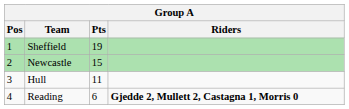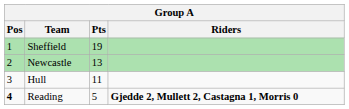 <table class="wikitable">
 <tr>
 <th colspan="4">Group A</th>
 </tr>
 <tr>
 <th width=20>Pos</th>
 <th width=90>Team</th>
 <th width=20>Pts</th>
 <th width=350>Riders</th>
 </tr>
 <tr style="background:#ACE1AF;">
 <td>1</td>
 <td align=left>Sheffield</td>
 <td>19</td>
 <td></td>
 </tr>
 <tr style="background:#ACE1AF;">
 <td>2</td>
 <td align=left>Newcastle</td>
-<td>15</td>
+<td>13</td>
 <td></td>
 </tr>
 <tr>
 <td>3</td>
 <td align=left>Hull</td>
 <td>11</td>
 <td></td>
 </tr>
 <tr>
-<td>4</td>
+<td><strong>4</strong></td>
 <td align=left>Reading</td>
-<td>6</td>
+<td>5</td>
 <td><strong>Gjedde 2, Mullett 2, Castagna 1, Morris 0</strong></td>
 </tr>
 </table>
